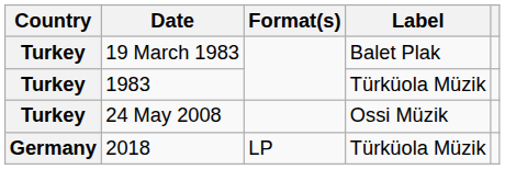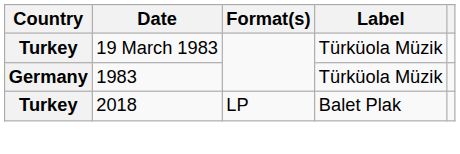 <table class="wikitable plainrowheaders">
 <tr>
 <th scope="col">Country</th>
 <th scope="col">Date</th>
 <th scope="col">Format(s)</th>
 <th scope="col">Label</th>
 <th scope="col"></th>
 </tr>
 <tr>
 <th scope="row">Turkey</th>
 <td>19 March 1983</td>
 <td rowspan="2"></td>
-<td>Balet Plak</td>
+<td>Türküola Müzik</td>
 <td align="center"></td>
 </tr>
 <tr>
-<th scope="row">Turkey</th>
+<th scope="row">Germany</th>
 <td>1983</td>
 <td>Türküola Müzik</td>
 <td align="center"></td>
 </tr>
 <tr>
 <th scope="row">Turkey</th>
-<td>24 May 2008</td>
-<td></td>
-<td>Ossi Müzik</td>
-<td align="center"></td>
-</tr>
-<tr>
-<th scope="row">Germany</th>
 <td>2018</td>
 <td rowspan="2">LP</td>
-<td>Türküola Müzik</td>
+<td>Balet Plak</td>
 <td align="center"></td>
 </tr>
 </table>
